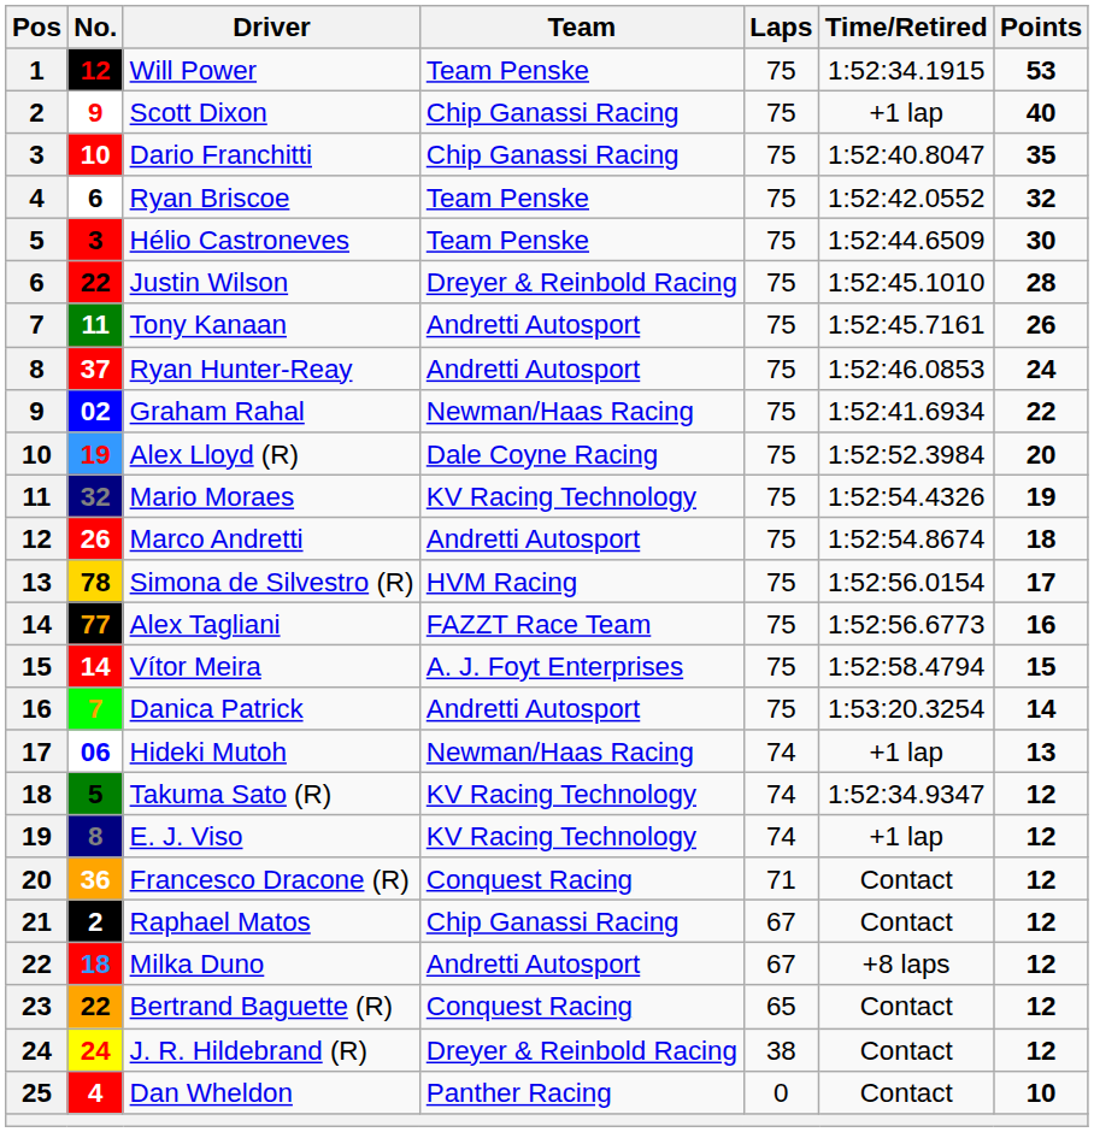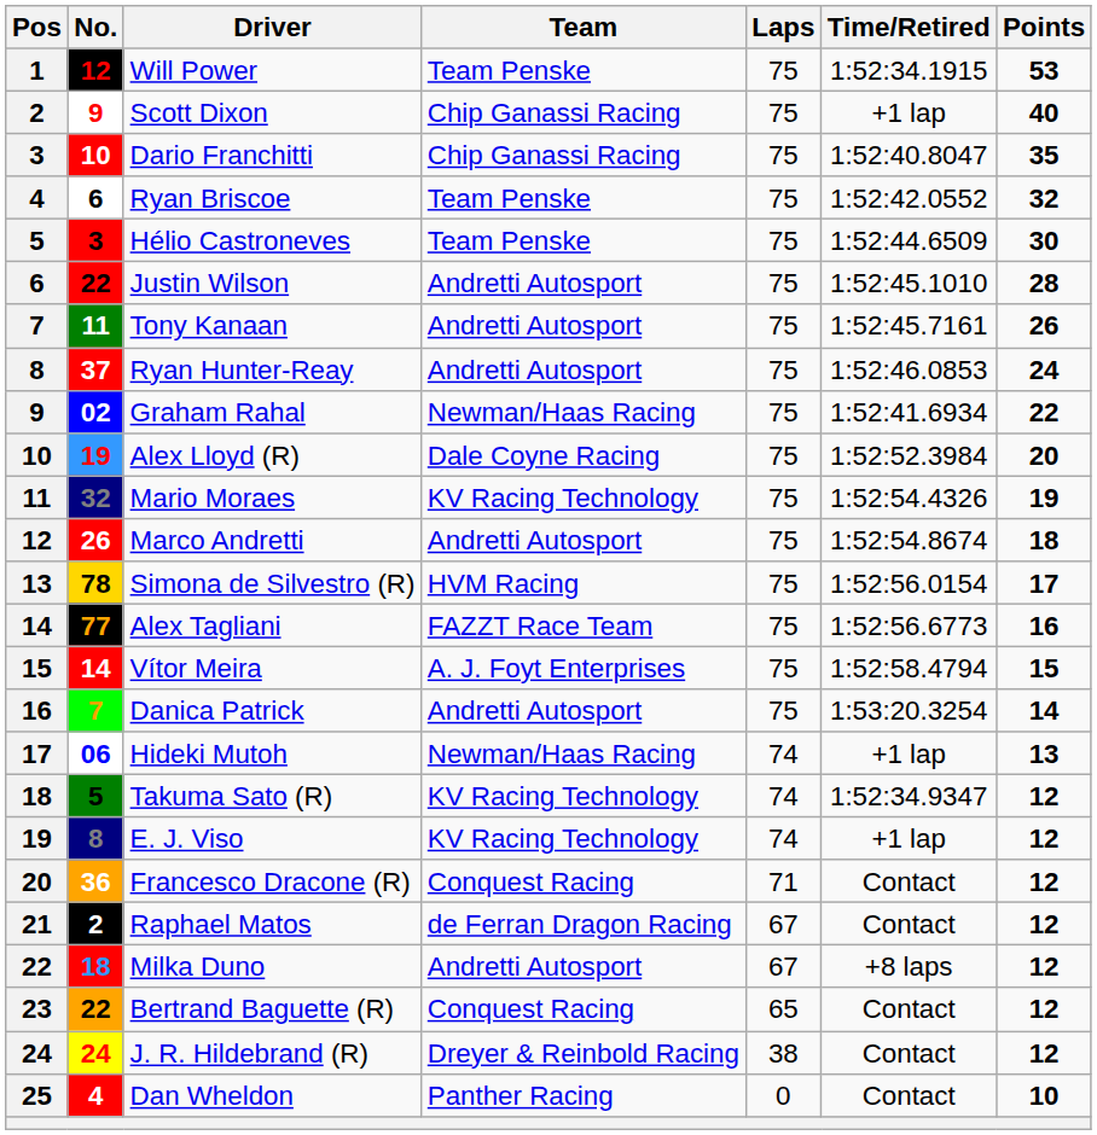 <table class="wikitable" style="font-size:95%;">
 <tr>
 <th>Pos</th>
 <th>No.</th>
 <th>Driver</th>
 <th>Team</th>
 <th>Laps</th>
 <th>Time/Retired</th>
 <th>Points</th>
 </tr>
 <tr>
 <th>1</th>
 <td style="background:black; color:red;" align="center"><strong>12</strong></td>
 <td> <a href='#'>Will Power</a></td>
 <td><a href='#'>Team Penske</a></td>
 <td align=center>75</td>
 <td align=center>1:52:34.1915</td>
 <td align=center><strong>53</strong></td>
 </tr>
 <tr>
 <th>2</th>
 <td style="background:white; color:red;" align="center"><strong>9</strong></td>
 <td> <a href='#'>Scott Dixon</a></td>
 <td><a href='#'>Chip Ganassi Racing</a></td>
 <td align=center>75</td>
 <td align=center>+1 lap</td>
 <td align=center><strong>40</strong></td>
 </tr>
 <tr>
 <th>3</th>
 <td style="background:red; color:white;" align=center><strong>10</strong></td>
 <td> <a href='#'>Dario Franchitti</a></td>
 <td><a href='#'>Chip Ganassi Racing</a></td>
 <td align=center>75</td>
 <td align=center>1:52:40.8047</td>
 <td align=center><strong>35</strong></td>
 </tr>
 <tr>
 <th>4</th>
 <td style="background:white; color:black;" align="center"><strong>6</strong></td>
 <td> <a href='#'>Ryan Briscoe</a></td>
 <td><a href='#'>Team Penske</a></td>
 <td align=center>75</td>
 <td align=center>1:52:42.0552</td>
 <td align=center><strong>32</strong></td>
 </tr>
 <tr>
 <th>5</th>
 <td style="background:red; color:black;" align="center"><strong>3</strong></td>
 <td> <a href='#'>Hélio Castroneves</a></td>
 <td><a href='#'>Team Penske</a></td>
 <td align=center>75</td>
 <td align=center>1:52:44.6509</td>
 <td align=center><strong>30</strong></td>
 </tr>
 <tr>
 <th>6</th>
 <td style="background:red; color:black;" align=center><strong>22</strong></td>
 <td> <a href='#'>Justin Wilson</a></td>
-<td><a href='#'>Dreyer & Reinbold Racing</a></td>
+<td><a href='#'>Andretti Autosport</a></td>
 <td align=center>75</td>
 <td align=center>1:52:45.1010</td>
 <td align=center><strong>28</strong></td>
 </tr>
 <tr>
 <th>7</th>
 <td style="background:green; color:white;" align="center"><strong>11</strong></td>
 <td> <a href='#'>Tony Kanaan</a></td>
 <td><a href='#'>Andretti Autosport</a></td>
 <td align=center>75</td>
 <td align=center>1:52:45.7161</td>
 <td align=center><strong>26</strong></td>
 </tr>
 <tr>
 <th>8</th>
 <td style="background:red; color:white;" align="center"><strong>37</strong></td>
 <td> <a href='#'>Ryan Hunter-Reay</a></td>
 <td><a href='#'>Andretti Autosport</a></td>
 <td align=center>75</td>
 <td align=center>1:52:46.0853</td>
 <td align=center><strong>24</strong></td>
 </tr>
 <tr>
 <th>9</th>
 <td style="background:blue; color:white;" align="center"><strong>02</strong></td>
 <td> <a href='#'>Graham Rahal</a></td>
 <td><a href='#'>Newman/Haas Racing</a></td>
 <td align=center>75</td>
 <td align=center>1:52:41.6934</td>
 <td align=center><strong>22</strong></td>
 </tr>
 <tr>
 <th>10</th>
 <td style="background:#3399FF; color:red;" align="center"><strong>19</strong></td>
 <td> <a href='#'>Alex Lloyd</a> (R)</td>
 <td><a href='#'>Dale Coyne Racing</a></td>
 <td align=center>75</td>
 <td align=center>1:52:52.3984</td>
 <td align=center><strong>20</strong></td>
 </tr>
 <tr>
 <th>11</th>
 <td style="background:navy; color:gray;" align=center><strong>32</strong></td>
 <td> <a href='#'>Mario Moraes</a></td>
 <td><a href='#'>KV Racing Technology</a></td>
 <td align=center>75</td>
 <td align=center>1:52:54.4326</td>
 <td align=center><strong>19</strong></td>
 </tr>
 <tr>
 <th>12</th>
 <td style="background:red; color:white;" align="center"><strong>26</strong></td>
 <td> <a href='#'>Marco Andretti</a></td>
 <td><a href='#'>Andretti Autosport</a></td>
 <td align=center>75</td>
 <td align=center>1:52:54.8674</td>
 <td align=center><strong>18</strong></td>
 </tr>
 <tr>
 <th>13</th>
 <td style="background:gold; color:black;" align=center><strong>78</strong></td>
 <td> <a href='#'>Simona de Silvestro</a> (R)</td>
 <td><a href='#'>HVM Racing</a></td>
 <td align=center>75</td>
 <td align=center>1:52:56.0154</td>
 <td align=center><strong>17</strong></td>
 </tr>
 <tr>
 <th>14</th>
 <td style="background:black; color:orange;" align=center><strong>77</strong></td>
 <td> <a href='#'>Alex Tagliani</a></td>
 <td><a href='#'>FAZZT Race Team</a></td>
 <td align=center>75</td>
 <td align=center>1:52:56.6773</td>
 <td align=center><strong>16</strong></td>
 </tr>
 <tr>
 <th>15</th>
 <td style="background:red; color:white;" align=center><strong>14</strong></td>
 <td> <a href='#'>Vítor Meira</a></td>
 <td><a href='#'>A. J. Foyt Enterprises</a></td>
 <td align=center>75</td>
 <td align=center>1:52:58.4794</td>
 <td align=center><strong>15</strong></td>
 </tr>
 <tr>
 <th>16</th>
 <td style="background:lime; color:orange;" align="center"><strong>7</strong></td>
 <td> <a href='#'>Danica Patrick</a></td>
 <td><a href='#'>Andretti Autosport</a></td>
 <td align=center>75</td>
 <td align=center>1:53:20.3254</td>
 <td align=center><strong>14</strong></td>
 </tr>
 <tr>
 <th>17</th>
 <td style="background:white; color:blue;" align="center"><strong>06</strong></td>
 <td> <a href='#'>Hideki Mutoh</a></td>
 <td><a href='#'>Newman/Haas Racing</a></td>
 <td align=center>74</td>
 <td align=center>+1 lap</td>
 <td align=center><strong>13</strong></td>
 </tr>
 <tr>
 <th>18</th>
 <td style="background:green; color:black;" align=center><strong>5</strong></td>
 <td> <a href='#'>Takuma Sato</a> (R)</td>
 <td><a href='#'>KV Racing Technology</a></td>
 <td align=center>74</td>
 <td align=center>1:52:34.9347</td>
 <td align=center><strong>12</strong></td>
 </tr>
 <tr>
 <th>19</th>
 <td style="background:navy; color:gray;" align=center><strong>8</strong></td>
 <td> <a href='#'>E. J. Viso</a></td>
 <td><a href='#'>KV Racing Technology</a></td>
 <td align=center>74</td>
 <td align=center>+1 lap</td>
 <td align=center><strong>12</strong></td>
 </tr>
 <tr>
 <th>20</th>
 <td style="background:orange; color:white;" align="center"><strong>36</strong></td>
 <td> <a href='#'>Francesco Dracone</a> (R)</td>
 <td><a href='#'>Conquest Racing</a></td>
 <td align=center>71</td>
 <td align=center>Contact</td>
 <td align=center><strong>12</strong></td>
 </tr>
 <tr>
 <th>21</th>
 <td style="background:black; color:white;" align=center><strong>2</strong></td>
 <td> <a href='#'>Raphael Matos</a></td>
-<td><a href='#'>Chip Ganassi Racing</a></td>
+<td><a href='#'>de Ferran Dragon Racing</a></td>
 <td align=center>67</td>
 <td align=center>Contact</td>
 <td align=center><strong>12</strong></td>
 </tr>
 <tr>
 <th>22</th>
 <td style="background:red; color:#3399FF;" align="center"><strong>18</strong></td>
 <td> <a href='#'>Milka Duno</a></td>
 <td><a href='#'>Andretti Autosport</a></td>
 <td align=center>67</td>
 <td align=center>+8 laps</td>
 <td align=center><strong>12</strong></td>
 </tr>
 <tr>
 <th>23</th>
 <td style="background:orange; color:black;" align="center"><strong>22</strong></td>
 <td> <a href='#'>Bertrand Baguette</a> (R)</td>
 <td><a href='#'>Conquest Racing</a></td>
 <td align=center>65</td>
 <td align=center>Contact</td>
 <td align=center><strong>12</strong></td>
 </tr>
 <tr>
 <th>24</th>
 <td style="background:yellow; color:red;" align=center><strong>24</strong></td>
 <td> <a href='#'>J. R. Hildebrand</a> (R)</td>
 <td><a href='#'>Dreyer & Reinbold Racing</a></td>
 <td align=center>38</td>
 <td align=center>Contact</td>
 <td align=center><strong>12</strong></td>
 </tr>
 <tr>
 <th>25</th>
 <td style="background:red; color:white;" align="center"><strong>4</strong></td>
 <td> <a href='#'>Dan Wheldon</a></td>
 <td><a href='#'>Panther Racing</a></td>
 <td align=center>0</td>
 <td align=center>Contact</td>
 <td align=center><strong>10</strong></td>
 </tr>
 <tr>
 <th colspan=9></th>
 </tr>
 </table>
